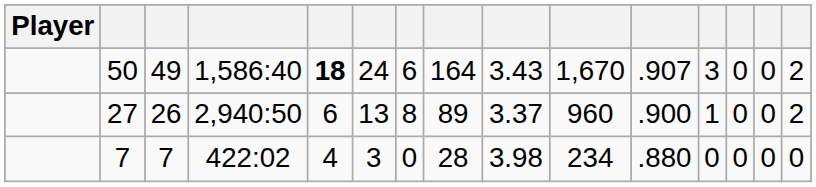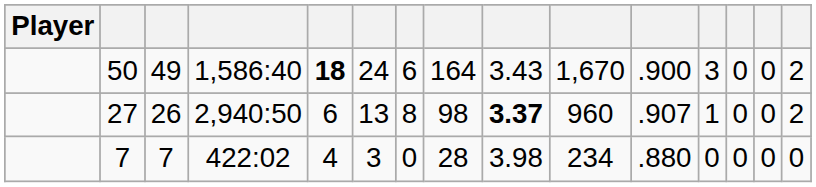 <table class="wikitable sortable" style="text-align:center;">
 <tr>
 <th>Player</th>
 <th></th>
 <th></th>
 <th></th>
 <th></th>
 <th></th>
 <th></th>
 <th></th>
 <th></th>
 <th></th>
 <th></th>
 <th></th>
 <th></th>
 <th></th>
 <th></th>
 </tr>
 <tr>
 <td></td>
 <td>50</td>
 <td>49</td>
 <td>1,586:40</td>
 <td><strong>18</strong></td>
 <td>24</td>
 <td>6</td>
 <td>164</td>
 <td>3.43</td>
 <td>1,670</td>
-<td>.907</td>
+<td>.900</td>
 <td>3</td>
 <td>0</td>
 <td>0</td>
 <td>2</td>
 </tr>
 <tr>
 <td></td>
 <td>27</td>
 <td>26</td>
 <td>2,940:50</td>
 <td>6</td>
 <td>13</td>
 <td>8</td>
-<td>89</td>
-<td>3.37</td>
+<td>98</td>
+<td><strong>3.37</strong></td>
 <td>960</td>
-<td>.900</td>
+<td>.907</td>
 <td>1</td>
 <td>0</td>
 <td>0</td>
 <td>2</td>
 </tr>
 <tr>
 <td></td>
 <td>7</td>
 <td>7</td>
 <td>422:02</td>
 <td>4</td>
 <td>3</td>
 <td>0</td>
 <td>28</td>
 <td>3.98</td>
 <td>234</td>
 <td>.880</td>
 <td>0</td>
 <td>0</td>
 <td>0</td>
 <td>0</td>
 </tr>
 </table>
